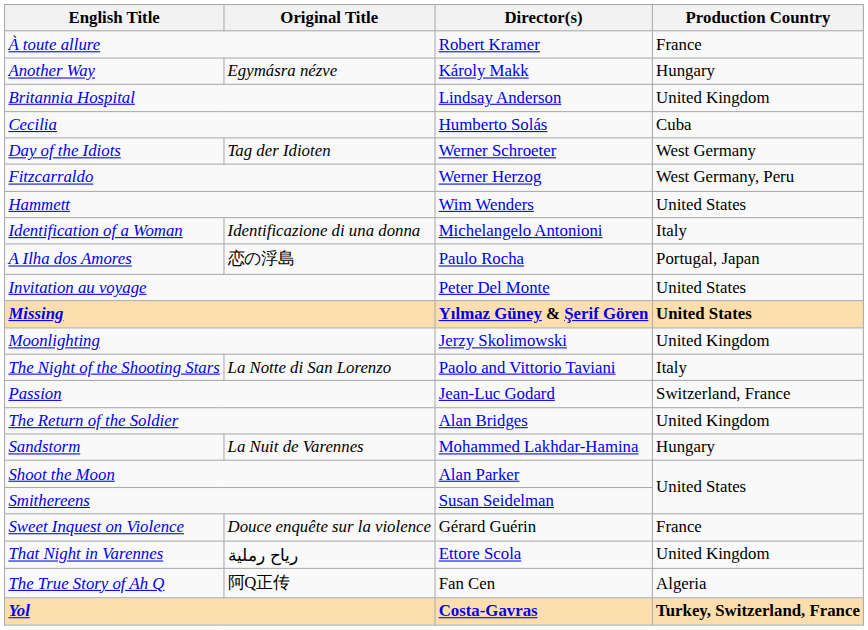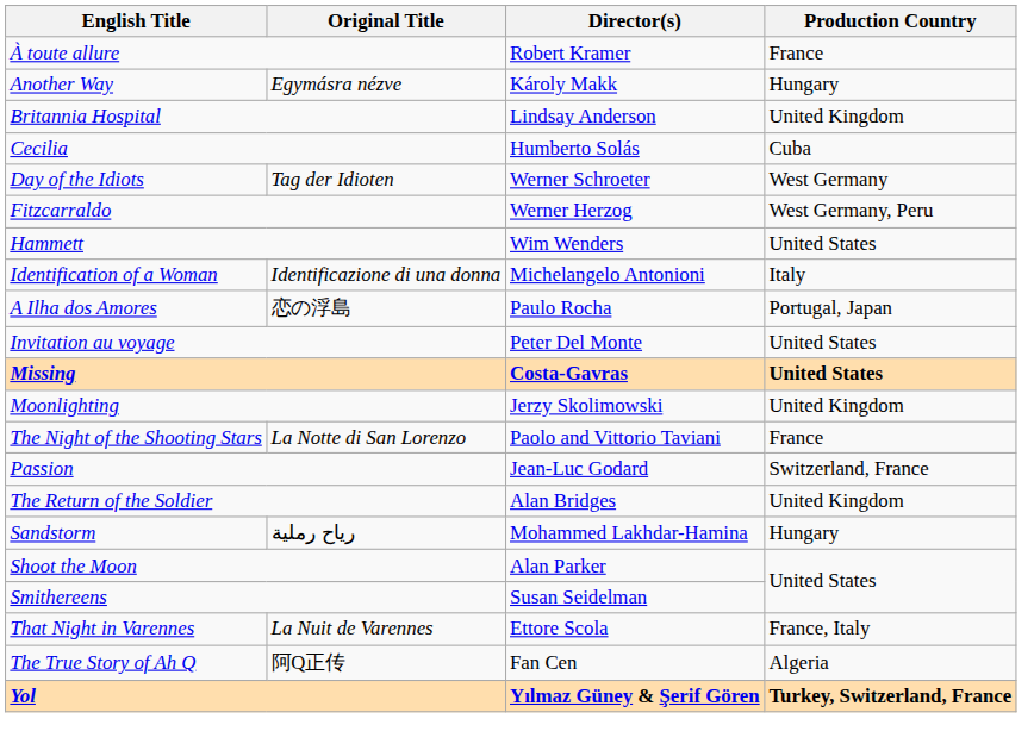 <table class="wikitable">
 <tr>
 <th>English Title</th>
 <th>Original Title</th>
 <th>Director(s)</th>
 <th>Production Country</th>
 </tr>
 <tr>
 <td colspan="2"><em><a href='#'>À toute allure</a></em></td>
 <td><a href='#'>Robert Kramer</a></td>
 <td>France</td>
 </tr>
 <tr>
 <td><em><a href='#'>Another Way</a></em></td>
 <td><em>Egymásra nézve</em></td>
 <td><a href='#'>Károly Makk</a></td>
 <td>Hungary</td>
 </tr>
 <tr>
 <td colspan="2"><em><a href='#'>Britannia Hospital</a></em></td>
 <td><a href='#'>Lindsay Anderson</a></td>
 <td>United Kingdom</td>
 </tr>
 <tr>
 <td colspan="2"><em><a href='#'>Cecilia</a></em></td>
 <td><a href='#'>Humberto Solás</a></td>
 <td>Cuba</td>
 </tr>
 <tr>
 <td><em><a href='#'>Day of the Idiots</a></em></td>
 <td><em>Tag der Idioten</em></td>
 <td><a href='#'>Werner Schroeter</a></td>
 <td>West Germany</td>
 </tr>
 <tr>
 <td colspan="2"><em><a href='#'>Fitzcarraldo</a></em></td>
 <td><a href='#'>Werner Herzog</a></td>
 <td>West Germany, Peru</td>
 </tr>
 <tr>
 <td colspan="2"><em><a href='#'>Hammett</a></em></td>
 <td><a href='#'>Wim Wenders</a></td>
 <td>United States</td>
 </tr>
 <tr>
 <td><em><a href='#'>Identification of a Woman</a></em></td>
 <td><em>Identificazione di una donna</em></td>
 <td><a href='#'>Michelangelo Antonioni</a></td>
 <td>Italy</td>
 </tr>
 <tr>
 <td><em><a href='#'>A Ilha dos Amores</a></em></td>
 <td>恋の浮島</td>
 <td><a href='#'>Paulo Rocha</a></td>
 <td>Portugal, Japan</td>
 </tr>
 <tr>
 <td colspan="2"><em><a href='#'>Invitation au voyage</a></em></td>
 <td><a href='#'>Peter Del Monte</a></td>
 <td>United States</td>
 </tr>
 <tr style="background:#FFDEAD;">
 <td colspan="2"><strong><em><a href='#'>Missing</a></em></strong></td>
-<td><strong><a href='#'>Yılmaz Güney</a> & <a href='#'>Şerif Gören</a></strong></td>
+<td><strong><a href='#'>Costa-Gavras</a></strong></td>
 <td><strong>United States</strong></td>
 </tr>
 <tr>
 <td colspan="2"><em><a href='#'>Moonlighting</a></em></td>
 <td><a href='#'>Jerzy Skolimowski</a></td>
 <td>United Kingdom</td>
 </tr>
 <tr>
 <td><em><a href='#'>The Night of the Shooting Stars</a></em></td>
 <td><em>La Notte di San Lorenzo</em></td>
 <td><a href='#'>Paolo and Vittorio Taviani</a></td>
-<td>Italy</td>
+<td>France</td>
 </tr>
 <tr>
 <td colspan="2"><em><a href='#'>Passion</a></em></td>
 <td><a href='#'>Jean-Luc Godard</a></td>
 <td>Switzerland, France</td>
 </tr>
 <tr>
 <td colspan="2"><em><a href='#'>The Return of the Soldier</a></em></td>
 <td><a href='#'>Alan Bridges</a></td>
 <td>United Kingdom</td>
 </tr>
 <tr>
 <td><em><a href='#'>Sandstorm</a></em></td>
-<td><em>La Nuit de Varennes</em></td>
+<td>رياح رملية</td>
 <td><a href='#'>Mohammed Lakhdar-Hamina</a></td>
 <td>Hungary</td>
 </tr>
 <tr>
 <td colspan="2"><em><a href='#'>Shoot the Moon</a></em></td>
 <td><a href='#'>Alan Parker</a></td>
 <td rowspan="2">United States</td>
 </tr>
 <tr>
 <td colspan="2"><em><a href='#'>Smithereens</a></em></td>
 <td><a href='#'>Susan Seidelman</a></td>
 </tr>
 <tr>
-<td><em><a href='#'>Sweet Inquest on Violence</a></em></td>
-<td><em>Douce enquête sur la violence</em></td>
-<td>Gérard Guérin</td>
-<td>France</td>
-</tr>
-<tr>
 <td><em><a href='#'>That Night in Varennes</a></em></td>
-<td>رياح رملية</td>
+<td><em>La Nuit de Varennes</em></td>
 <td><a href='#'>Ettore Scola</a></td>
-<td>United Kingdom</td>
+<td>France, Italy</td>
 </tr>
 <tr>
 <td><em><a href='#'>The True Story of Ah Q</a></em></td>
 <td>阿Q正传</td>
 <td>Fan Cen</td>
 <td>Algeria</td>
 </tr>
 <tr style="background:#FFDEAD;">
 <td colspan="2"><em><a href='#'><strong>Yol</strong></a></em></td>
-<td><strong><a href='#'>Costa-Gavras</a></strong></td>
+<td><strong><a href='#'>Yılmaz Güney</a> & <a href='#'>Şerif Gören</a></strong></td>
 <td><strong>Turkey, Switzerland, France</strong></td>
 </tr>
 </table>
